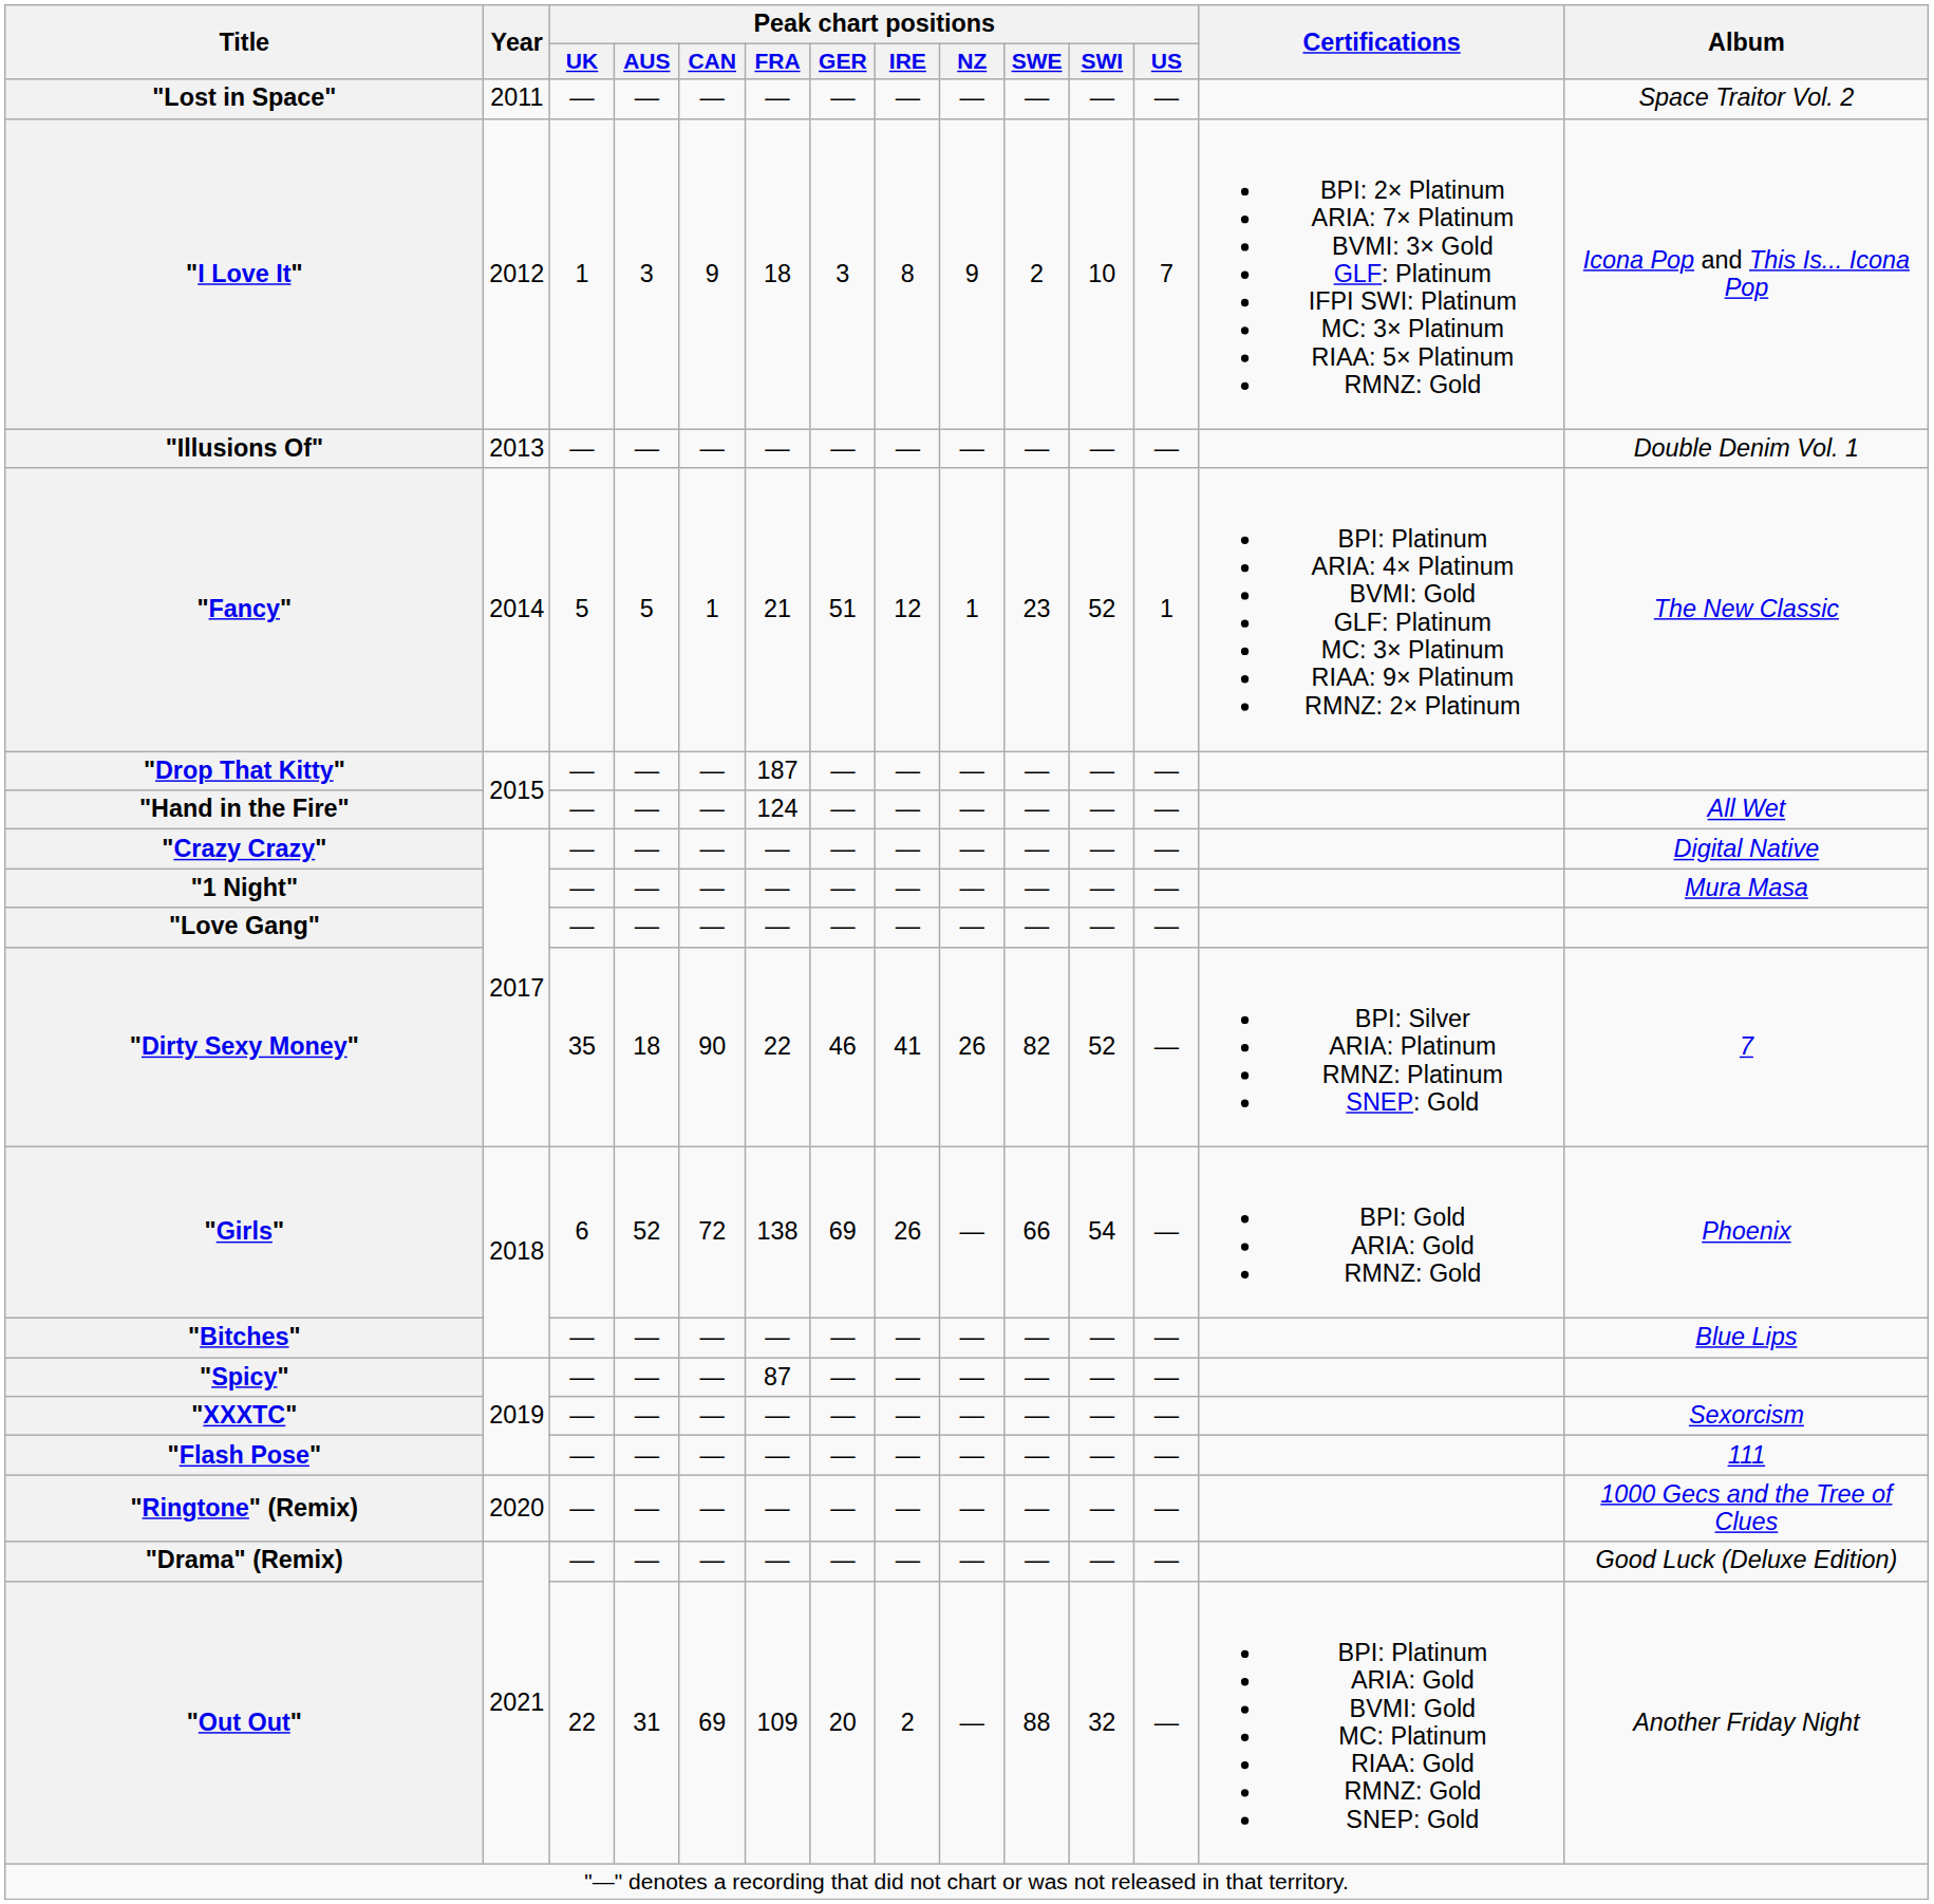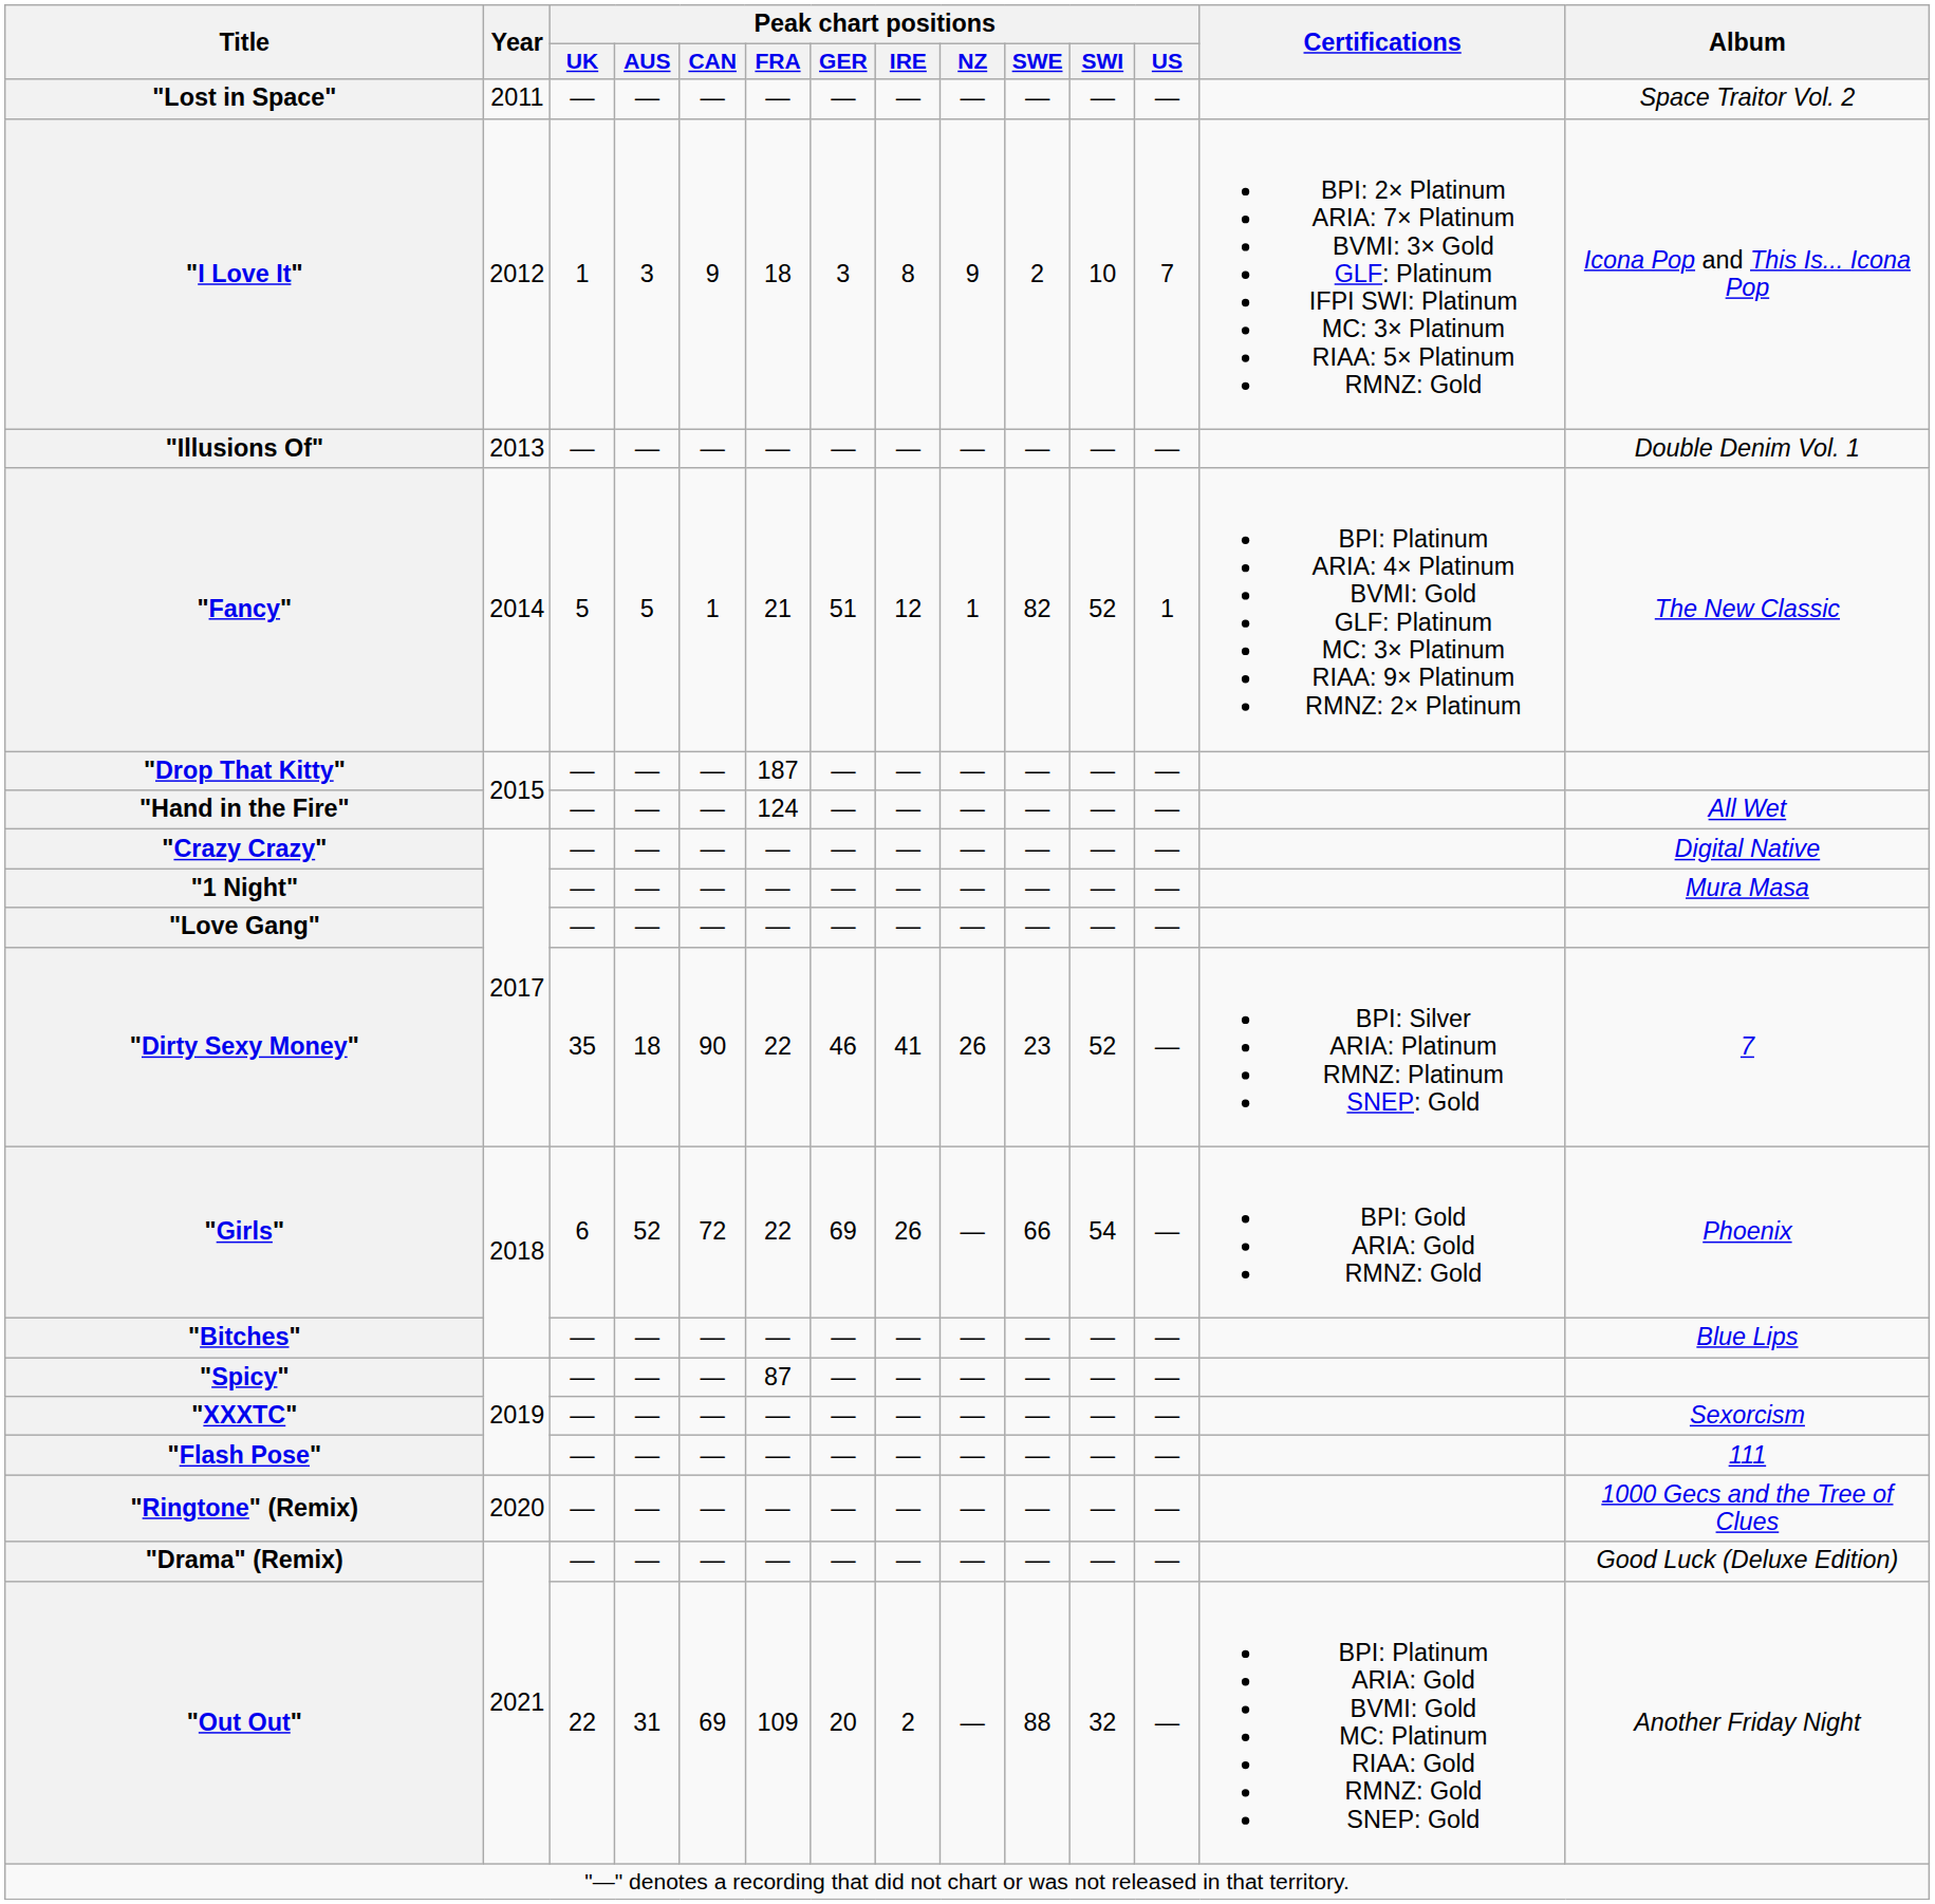 <table class="wikitable plainrowheaders" style="text-align:center;">
 <tr>
 <th scope="col" rowspan="2" style="width:20em;">Title</th>
 <th scope="col" rowspan="2" style="width:1em;">Year</th>
 <th scope="col" colspan="10">Peak chart positions</th>
 <th scope="col" rowspan="2" style="width:15em;"><a href='#'>Certifications</a></th>
 <th scope="col" rowspan="2" style="width:15em;">Album</th>
 </tr>
 <tr>
 <th scope="col" style="width:2.5em;font-size:90%;"><a href='#'>UK</a><br></th>
 <th scope="col" style="width:2.5em;font-size:90%;"><a href='#'>AUS</a><br></th>
 <th scope="col" style="width:2.5em;font-size:90%;"><a href='#'>CAN</a><br></th>
 <th scope="col" style="width:2.5em;font-size:90%;"><a href='#'>FRA</a><br></th>
 <th scope="col" style="width:2.5em;font-size:90%;"><a href='#'>GER</a><br></th>
 <th scope="col" style="width:2.5em;font-size:90%;"><a href='#'>IRE</a><br></th>
 <th scope="col" style="width:2.5em;font-size:90%;"><a href='#'>NZ</a><br></th>
 <th scope="col" style="width:2.5em;font-size:90%;"><a href='#'>SWE</a><br></th>
 <th scope="col" style="width:2.5em;font-size:90%;"><a href='#'>SWI</a><br></th>
 <th scope="col" style="width:2.5em;font-size:90%;"><a href='#'>US</a><br></th>
 </tr>
 <tr>
 <th scope="row">"Lost in Space"<br></th>
 <td>2011</td>
 <td>—</td>
 <td>—</td>
 <td>—</td>
 <td>—</td>
 <td>—</td>
 <td>—</td>
 <td>—</td>
 <td>—</td>
 <td>—</td>
 <td>—</td>
 <td></td>
 <td><em>Space Traitor Vol. 2</em></td>
 </tr>
 <tr>
 <th scope="row">"<a href='#'>I Love It</a>"<br></th>
 <td>2012</td>
 <td>1</td>
 <td>3</td>
 <td>9</td>
 <td>18</td>
 <td>3</td>
 <td>8</td>
 <td>9</td>
 <td>2</td>
 <td>10</td>
 <td>7</td>
 <td><br><ul><li>BPI: 2× Platinum</li><li>ARIA: 7× Platinum</li><li>BVMI: 3× Gold</li><li><a href='#'>GLF</a>: Platinum</li><li>IFPI SWI: Platinum</li><li>MC: 3× Platinum</li><li>RIAA: 5× Platinum</li><li>RMNZ: Gold</li></ul></td>
 <td><em><a href='#'>Icona Pop</a></em> and <em><a href='#'>This Is... Icona Pop</a></em></td>
 </tr>
 <tr>
 <th scope="row">"Illusions Of"<br></th>
 <td>2013</td>
 <td>—</td>
 <td>—</td>
 <td>—</td>
 <td>—</td>
 <td>—</td>
 <td>—</td>
 <td>—</td>
 <td>—</td>
 <td>—</td>
 <td>—</td>
 <td></td>
 <td><em>Double Denim Vol. 1</em></td>
 </tr>
 <tr>
 <th scope="row">"<a href='#'>Fancy</a>"<br></th>
 <td>2014</td>
 <td>5</td>
 <td>5</td>
 <td>1</td>
 <td>21</td>
 <td>51</td>
 <td>12</td>
 <td>1</td>
-<td>23</td>
+<td>82</td>
 <td>52</td>
 <td>1</td>
 <td><br><ul><li>BPI: Platinum</li><li>ARIA: 4× Platinum</li><li>BVMI: Gold</li><li>GLF: Platinum</li><li>MC: 3× Platinum</li><li>RIAA: 9× Platinum</li><li>RMNZ: 2× Platinum</li></ul></td>
 <td><em><a href='#'>The New Classic</a></em></td>
 </tr>
 <tr>
 <th scope="row">"<a href='#'>Drop That Kitty</a>"<br></th>
 <td rowspan="2">2015</td>
 <td>—</td>
 <td>—</td>
 <td>—</td>
 <td>187</td>
 <td>—</td>
 <td>—</td>
 <td>—</td>
 <td>—</td>
 <td>—</td>
 <td>—</td>
 <td></td>
 <td></td>
 </tr>
 <tr>
 <th scope="row">"Hand in the Fire"<br></th>
 <td>—</td>
 <td>—</td>
 <td>—</td>
 <td>124</td>
 <td>—</td>
 <td>—</td>
 <td>—</td>
 <td>—</td>
 <td>—</td>
 <td>—</td>
 <td></td>
 <td><em><a href='#'>All Wet</a></em></td>
 </tr>
 <tr>
 <th scope="row">"<a href='#'>Crazy Crazy</a>"<br></th>
 <td rowspan="4">2017</td>
 <td>—</td>
 <td>—</td>
 <td>—</td>
 <td>—</td>
 <td>—</td>
 <td>—</td>
 <td>—</td>
 <td>—</td>
 <td>—</td>
 <td>—</td>
 <td></td>
 <td><em><a href='#'>Digital Native</a></em></td>
 </tr>
 <tr>
 <th scope="row">"1 Night"<br></th>
 <td>—</td>
 <td>—</td>
 <td>—</td>
 <td>—</td>
 <td>—</td>
 <td>—</td>
 <td>—</td>
 <td>—</td>
 <td>—</td>
 <td>—</td>
 <td></td>
 <td><em><a href='#'>Mura Masa</a></em></td>
 </tr>
 <tr>
 <th scope="row">"Love Gang"<br></th>
 <td>—</td>
 <td>—</td>
 <td>—</td>
 <td>—</td>
 <td>—</td>
 <td>—</td>
 <td>—</td>
 <td>—</td>
 <td>—</td>
 <td>—</td>
 <td></td>
 <td></td>
 </tr>
 <tr>
 <th scope="row">"<a href='#'>Dirty Sexy Money</a>"<br></th>
 <td>35</td>
 <td>18</td>
 <td>90</td>
 <td>22</td>
 <td>46</td>
 <td>41</td>
 <td>26</td>
-<td>82</td>
+<td>23</td>
 <td>52</td>
 <td>—</td>
 <td><br><ul><li>BPI: Silver</li><li>ARIA: Platinum</li><li>RMNZ: Platinum</li><li><a href='#'>SNEP</a>: Gold</li></ul></td>
 <td><em><a href='#'>7</a></em></td>
 </tr>
 <tr>
 <th scope="row">"<a href='#'>Girls</a>"<br></th>
 <td rowspan="2">2018</td>
 <td>6</td>
 <td>52</td>
 <td>72</td>
-<td>138</td>
+<td>22</td>
 <td>69</td>
 <td>26</td>
 <td>—</td>
 <td>66</td>
 <td>54</td>
 <td>—</td>
 <td><br><ul><li>BPI: Gold</li><li>ARIA: Gold</li><li>RMNZ: Gold</li></ul></td>
 <td><em><a href='#'>Phoenix</a></em></td>
 </tr>
 <tr>
 <th scope="row">"<a href='#'>Bitches</a>"<br></th>
 <td>—</td>
 <td>—</td>
 <td>—</td>
 <td>—</td>
 <td>—</td>
 <td>—</td>
 <td>—</td>
 <td>—</td>
 <td>—</td>
 <td>—</td>
 <td></td>
 <td><em><a href='#'>Blue Lips</a></em></td>
 </tr>
 <tr>
 <th scope="row">"<a href='#'>Spicy</a>"<br></th>
 <td rowspan="3">2019</td>
 <td>—</td>
 <td>—</td>
 <td>—</td>
 <td>87</td>
 <td>—</td>
 <td>—</td>
 <td>—</td>
 <td>—</td>
 <td>—</td>
 <td>—</td>
 <td></td>
 <td></td>
 </tr>
 <tr>
 <th scope="row">"<a href='#'>XXXTC</a>"<br></th>
 <td>—</td>
 <td>—</td>
 <td>—</td>
 <td>—</td>
 <td>—</td>
 <td>—</td>
 <td>—</td>
 <td>—</td>
 <td>—</td>
 <td>—</td>
 <td></td>
 <td><em><a href='#'>Sexorcism</a></em></td>
 </tr>
 <tr>
 <th scope="row">"<a href='#'>Flash Pose</a>"<br></th>
 <td>—</td>
 <td>—</td>
 <td>—</td>
 <td>—</td>
 <td>—</td>
 <td>—</td>
 <td>—</td>
 <td>—</td>
 <td>—</td>
 <td>—</td>
 <td></td>
 <td><em><a href='#'>111</a></em></td>
 </tr>
 <tr>
 <th scope="row">"<a href='#'>Ringtone</a>" (Remix)<br></th>
 <td>2020</td>
 <td>—</td>
 <td>—</td>
 <td>—</td>
 <td>—</td>
 <td>—</td>
 <td>—</td>
 <td>—</td>
 <td>—</td>
 <td>—</td>
 <td>—</td>
 <td></td>
 <td><em><a href='#'>1000 Gecs and the Tree of Clues</a></em></td>
 </tr>
 <tr>
 <th scope="row">"Drama" (Remix)<br></th>
 <td rowspan="2">2021</td>
 <td>—</td>
 <td>—</td>
 <td>—</td>
 <td>—</td>
 <td>—</td>
 <td>—</td>
 <td>—</td>
 <td>—</td>
 <td>—</td>
 <td>—</td>
 <td></td>
 <td><em>Good Luck (Deluxe Edition)</em></td>
 </tr>
 <tr>
 <th scope="row">"<a href='#'>Out Out</a>"<br></th>
 <td>22</td>
 <td>31</td>
 <td>69</td>
 <td>109</td>
 <td>20</td>
 <td>2</td>
 <td>—</td>
 <td>88</td>
 <td>32</td>
 <td>—</td>
 <td><br><ul><li>BPI: Platinum</li><li>ARIA: Gold</li><li>BVMI: Gold</li><li>MC: Platinum</li><li>RIAA: Gold</li><li>RMNZ: Gold</li><li>SNEP: Gold</li></ul></td>
 <td><em>Another Friday Night</em></td>
 </tr>
 <tr>
 <td colspan="14" style="font-size:90%">"—" denotes a recording that did not chart or was not released in that territory.</td>
 </tr>
 </table>
